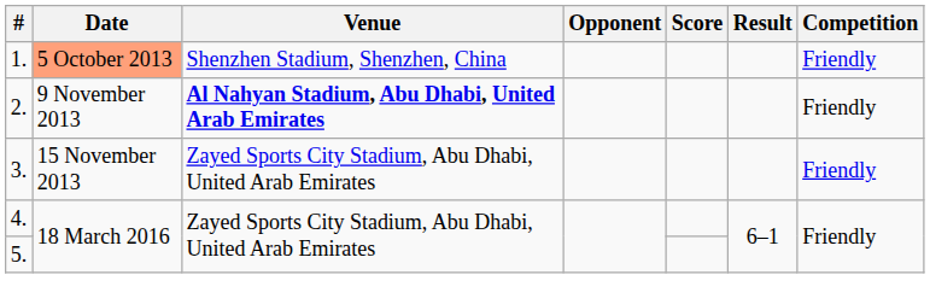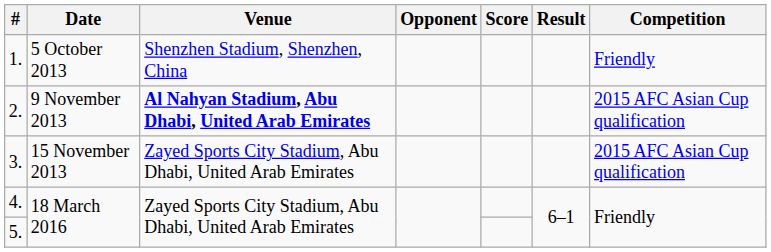 <table class="wikitable" style="font-size:90%">
 <tr>
 <th>#</th>
 <th>Date</th>
 <th>Venue</th>
 <th>Opponent</th>
 <th>Score</th>
 <th>Result</th>
 <th>Competition</th>
 </tr>
 <tr>
 <td>1.</td>
-<td style="background: lightsalmon;">5 October 2013</td>
+<td>5 October 2013</td>
 <td><a href='#'>Shenzhen Stadium</a>, <a href='#'>Shenzhen</a>, <a href='#'>China</a></td>
 <td></td>
 <td></td>
 <td></td>
 <td><a href='#'>Friendly</a></td>
 </tr>
 <tr>
 <td>2.</td>
 <td>9 November 2013</td>
 <td><strong><a href='#'>Al Nahyan Stadium</a>, <a href='#'>Abu Dhabi</a>, <a href='#'>United Arab Emirates</a></strong></td>
 <td></td>
 <td></td>
 <td></td>
-<td>Friendly</td>
+<td><a href='#'>2015 AFC Asian Cup qualification</a></td>
 </tr>
 <tr>
 <td>3.</td>
 <td>15 November 2013</td>
 <td><a href='#'>Zayed Sports City Stadium</a>, Abu Dhabi, United Arab Emirates</td>
 <td></td>
 <td></td>
 <td></td>
-<td><a href='#'>Friendly</a></td>
+<td><a href='#'>2015 AFC Asian Cup qualification</a></td>
 </tr>
 <tr>
 <td>4.</td>
 <td rowspan=2>18 March 2016</td>
 <td rowspan=2>Zayed Sports City Stadium, Abu Dhabi, United Arab Emirates</td>
 <td rowspan=2></td>
 <td></td>
 <td rowspan=2 style="text-align:center;">6–1</td>
 <td rowspan=2>Friendly</td>
 </tr>
 <tr>
 <td>5.</td>
 <td></td>
 </tr>
 </table>
